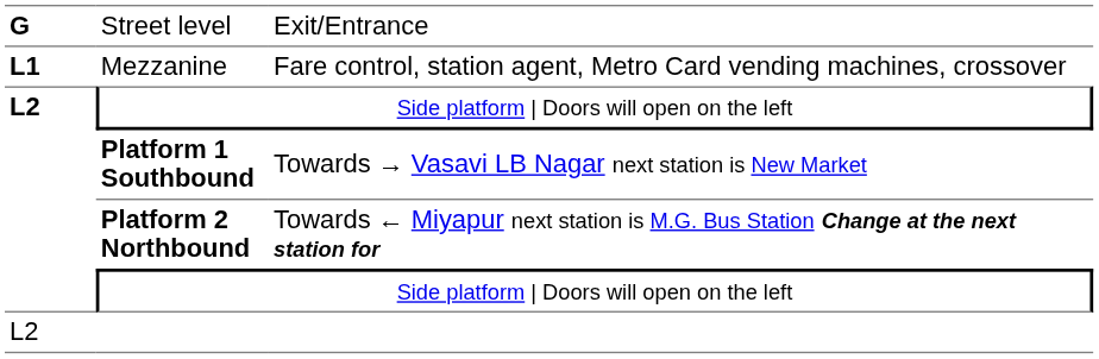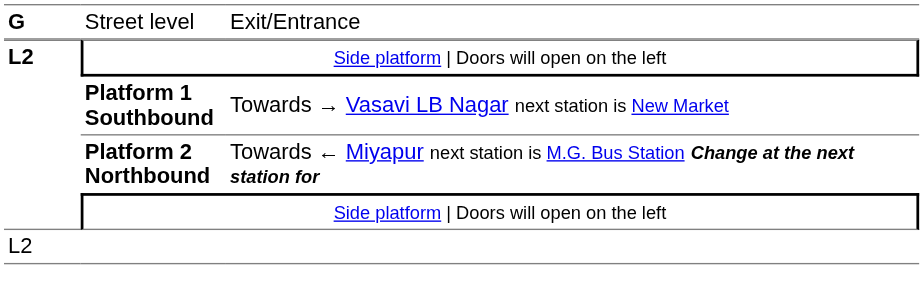 <table table border=0 cellspacing=0 cellpadding=3>
 <tr>
 <td style="border-bottom:solid 1px gray;border-top:solid 1px gray;" width=50 valign=top><strong>G</strong></td>
 <td style="border-top:solid 1px gray;border-bottom:solid 1px gray;" width=100 valign=top>Street level</td>
 <td style="border-top:solid 1px gray;border-bottom:solid 1px gray;" width=500 valign=top>Exit/Entrance</td>
-</tr>
-<tr>
-<td valign=top><strong>L1</strong></td>
-<td valign=top>Mezzanine</td>
-<td valign=top>Fare control, station agent, Metro Card vending machines, crossover<br></td>
 </tr>
 <tr>
 <td style="border-top:solid 1px gray;border-bottom:solid 1px gray;" width=50 rowspan=4 valign=top><strong>L2</strong></td>
 <td style="border-top:solid 1px gray;border-right:solid 2px black;border-left:solid 2px black;border-bottom:solid 2px black;text-align:center;" colspan=2><small><a href='#'>Side platform</a> | Doors will open on the left </small></td>
 </tr>
 <tr>
 <td style="border-bottom:solid 1px gray;" width=100><span><strong>Platform 1</strong><br><strong>Southbound</strong></span></td>
 <td style="border-bottom:solid 1px gray;" width=500>Towards → <a href='#'>Vasavi LB Nagar</a> <small> next station is <a href='#'>New Market</a> </small></td>
 </tr>
 <tr>
 <td><span><strong>Platform 2</strong><br><strong>Northbound</strong></span></td>
 <td>Towards ← <a href='#'>Miyapur</a> <small>next station is <a href='#'>M.G. Bus Station</a></small> <small><strong><em>Change at the next station for <strong><em></small></td>
 </tr>
 <tr>
 <td style="border-top:solid 2px black;border-right:solid 2px black;border-left:solid 2px black;border-bottom:solid 1px gray;" colspan=2  align=center><small><a href='#'>Side platform</a> | Doors will open on the left </small></td>
 </tr>
 <tr>
 <td style="border-bottom:solid 1px gray;" width=50 rowspan=2 valign=top></strong>L2<strong></td>
 <td style="border-bottom:solid 1px gray;" width=100></td>
 <td style="border-bottom:solid 1px gray;" width=500></td>
 </tr>
 <tr>
 </tr>
 </table>
